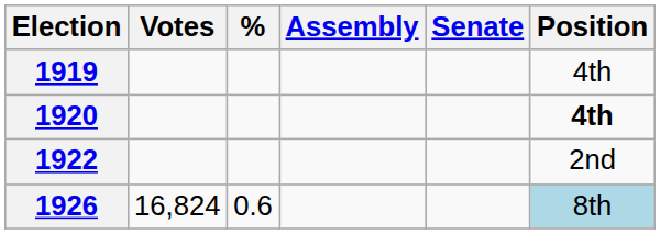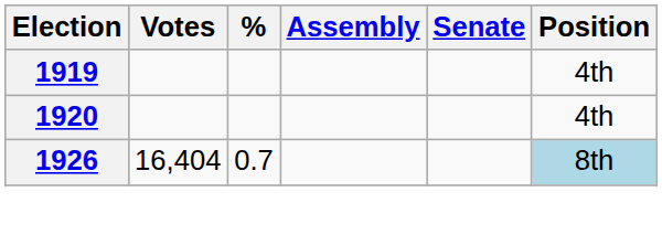 <table class="wikitable" style="text-align:center">
 <tr>
 <th>Election</th>
 <th><strong>Votes</strong></th>
 <th>%</th>
 <th><a href='#'>Assembly</a></th>
 <th><a href='#'>Senate</a></th>
 <th><strong>Position</strong></th>
 </tr>
 <tr>
 <th><a href='#'>1919</a></th>
 <td></td>
 <td></td>
 <td></td>
 <td></td>
 <td>4th</td>
 </tr>
 <tr>
 <th><a href='#'>1920</a></th>
 <td></td>
 <td></td>
 <td></td>
 <td></td>
-<td><strong>4th</strong></td>
-</tr>
-<tr>
-<th><a href='#'>1922</a></th>
-<td></td>
-<td></td>
-<td></td>
-<td></td>
-<td>2nd</td>
+<td>4th</td>
 </tr>
 <tr>
 <th><a href='#'>1926</a></th>
-<td>16,824</td>
-<td>0.6</td>
+<td>16,404</td>
+<td>0.7</td>
 <td></td>
 <td></td>
 <td style="background: lightblue;">8th</td>
 </tr>
 </table>
